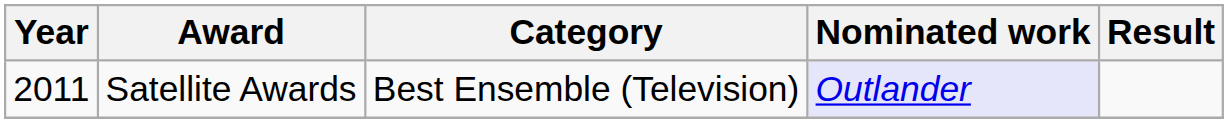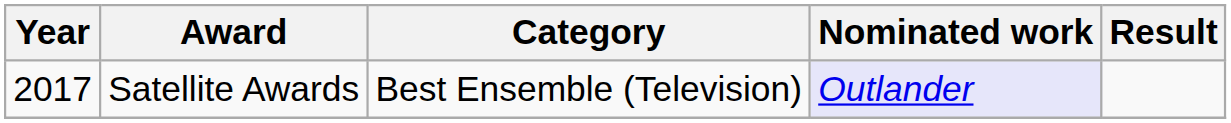 <table class="wikitable">
 <tr>
 <th>Year</th>
 <th>Award</th>
 <th>Category</th>
 <th>Nominated work</th>
 <th>Result</th>
 </tr>
 <tr>
-<td>2011</td>
+<td>2017</td>
 <td>Satellite Awards</td>
 <td>Best Ensemble (Television)</td>
 <td style="background: lavender;"><em><a href='#'>Outlander</a></em></td>
 <td></td>
 </tr>
 <tr>
 </tr>
 </table>
